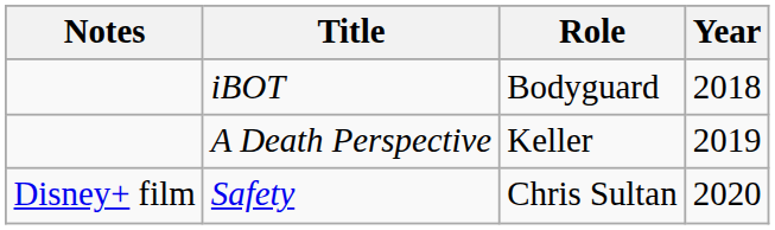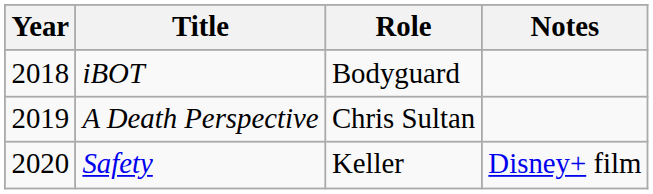 <table class="wikitable sortable">
 <tr>
-<th>Notes</th>
+<th>Year</th>
 <th>Title</th>
 <th>Role</th>
-<th>Year</th>
+<th>Notes</th>
 </tr>
 <tr>
-<td></td>
+<td>2018</td>
 <td><em>iBOT</em></td>
 <td>Bodyguard</td>
-<td>2018</td>
+<td></td>
 </tr>
 <tr>
+<td>2019</td>
+<td><em>A Death Perspective</em></td>
+<td>Chris Sultan</td>
 <td></td>
-<td><em>A Death Perspective</em></td>
-<td>Keller</td>
-<td>2019</td>
 </tr>
 <tr>
+<td>2020</td>
+<td><em><a href='#'>Safety</a></em></td>
+<td>Keller</td>
 <td><a href='#'>Disney+</a> film</td>
-<td><em><a href='#'>Safety</a></em></td>
-<td>Chris Sultan</td>
-<td>2020</td>
 </tr>
 </table>
